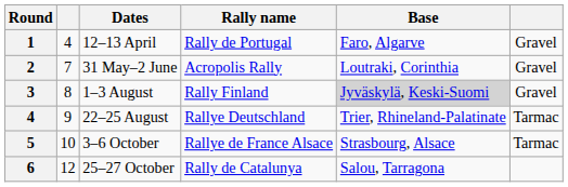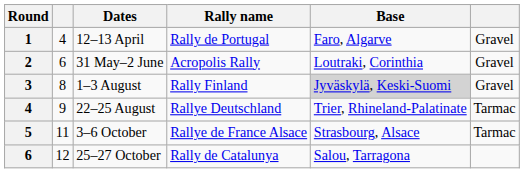 <table class="wikitable" style="font-size: 85%">
 <tr>
 <th>Round</th>
 <th><br></th>
 <th>Dates</th>
 <th>Rally name</th>
 <th>Base</th>
 <th></th>
 </tr>
 <tr>
 <th>1</th>
 <td align="center">4</td>
 <td>12–13 April</td>
 <td> <a href='#'>Rally de Portugal</a></td>
 <td><a href='#'>Faro</a>, <a href='#'>Algarve</a></td>
 <td align="center">Gravel</td>
 </tr>
 <tr>
 <th>2</th>
-<td align="center">7</td>
+<td align="center">6</td>
 <td>31 May–2 June</td>
 <td> <a href='#'>Acropolis Rally</a></td>
 <td><a href='#'>Loutraki</a>, <a href='#'>Corinthia</a></td>
 <td align="center">Gravel</td>
 </tr>
 <tr>
 <th>3</th>
 <td align="center">8</td>
 <td>1–3 August</td>
 <td> <a href='#'>Rally Finland</a></td>
 <td style="background: lightgrey;"><a href='#'>Jyväskylä</a>, <a href='#'>Keski-Suomi</a></td>
 <td align="center">Gravel</td>
 </tr>
 <tr>
 <th>4</th>
 <td align="center">9</td>
 <td>22–25 August</td>
 <td> <a href='#'>Rallye Deutschland</a></td>
 <td><a href='#'>Trier</a>, <a href='#'>Rhineland-Palatinate</a></td>
 <td align="center">Tarmac</td>
 </tr>
 <tr>
 <th>5</th>
-<td align="center">10</td>
+<td align="center">11</td>
 <td>3–6 October</td>
 <td> <a href='#'>Rallye de France Alsace</a></td>
 <td><a href='#'>Strasbourg</a>, <a href='#'>Alsace</a></td>
 <td align="center">Tarmac</td>
 </tr>
 <tr>
 <th>6</th>
 <td align="center">12</td>
 <td>25–27 October</td>
 <td> <a href='#'>Rally de Catalunya</a></td>
 <td><a href='#'>Salou</a>, <a href='#'>Tarragona</a></td>
 <td align="center"></td>
 </tr>
 </table>
